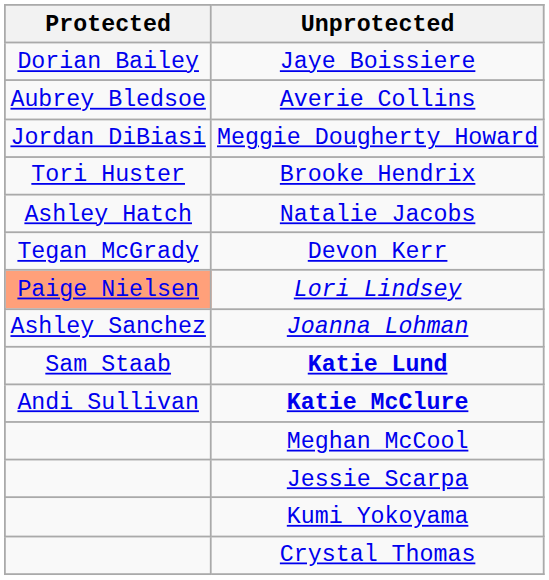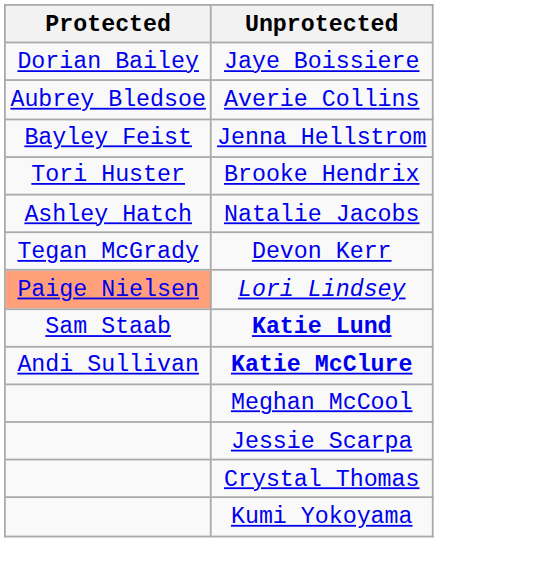 <table class="wikitable" style="text-align:center">
 <tr>
 <th scope="col">Protected</th>
 <th scope="col">Unprotected</th>
 </tr>
 <tr>
 <td><a href='#'>Dorian Bailey</a></td>
 <td><a href='#'>Jaye Boissiere</a></td>
 </tr>
 <tr>
 <td><a href='#'>Aubrey Bledsoe</a></td>
 <td><a href='#'>Averie Collins</a></td>
 </tr>
 <tr>
-<td><a href='#'>Jordan DiBiasi</a></td>
-<td><a href='#'>Meggie Dougherty Howard</a></td>
+<td><a href='#'>Bayley Feist</a></td>
+<td><a href='#'>Jenna Hellstrom</a></td>
 </tr>
 <tr>
 <td><a href='#'>Tori Huster</a></td>
 <td><a href='#'>Brooke Hendrix</a></td>
 </tr>
 <tr>
 <td><a href='#'>Ashley Hatch</a></td>
 <td><a href='#'>Natalie Jacobs</a></td>
 </tr>
 <tr>
 <td><a href='#'>Tegan McGrady</a></td>
 <td><a href='#'>Devon Kerr</a></td>
 </tr>
 <tr>
 <td style="background: lightsalmon;"><a href='#'>Paige Nielsen</a></td>
 <td><em><a href='#'>Lori Lindsey</a></em></td>
-</tr>
-<tr>
-<td><a href='#'>Ashley Sanchez</a></td>
-<td><em><a href='#'>Joanna Lohman</a></em></td>
 </tr>
 <tr>
 <td><a href='#'>Sam Staab</a></td>
 <td><strong><a href='#'>Katie Lund</a></strong></td>
 </tr>
 <tr>
 <td><a href='#'>Andi Sullivan</a></td>
 <td><strong><a href='#'>Katie McClure</a></strong></td>
 </tr>
 <tr>
 <td></td>
 <td><a href='#'>Meghan McCool</a></td>
 </tr>
 <tr>
 <td></td>
 <td><a href='#'>Jessie Scarpa</a></td>
 </tr>
 <tr>
 <td></td>
-<td><a href='#'>Kumi Yokoyama</a></td>
+<td><a href='#'>Crystal Thomas</a></td>
 </tr>
 <tr>
 <td></td>
-<td><a href='#'>Crystal Thomas</a></td>
+<td><a href='#'>Kumi Yokoyama</a></td>
 </tr>
 </table>
